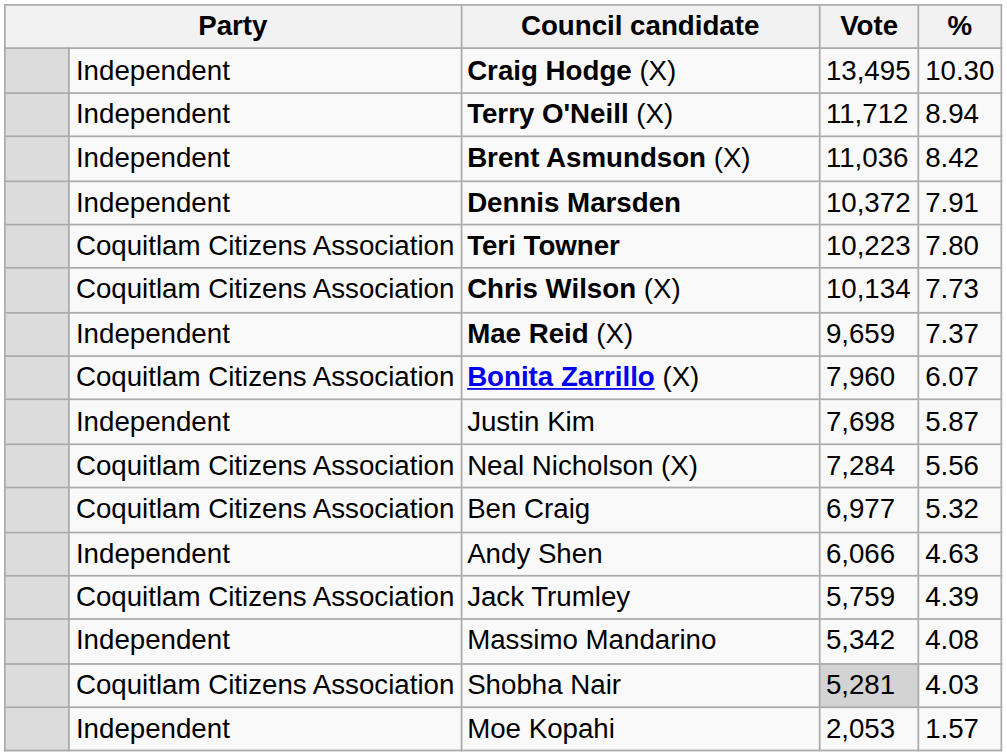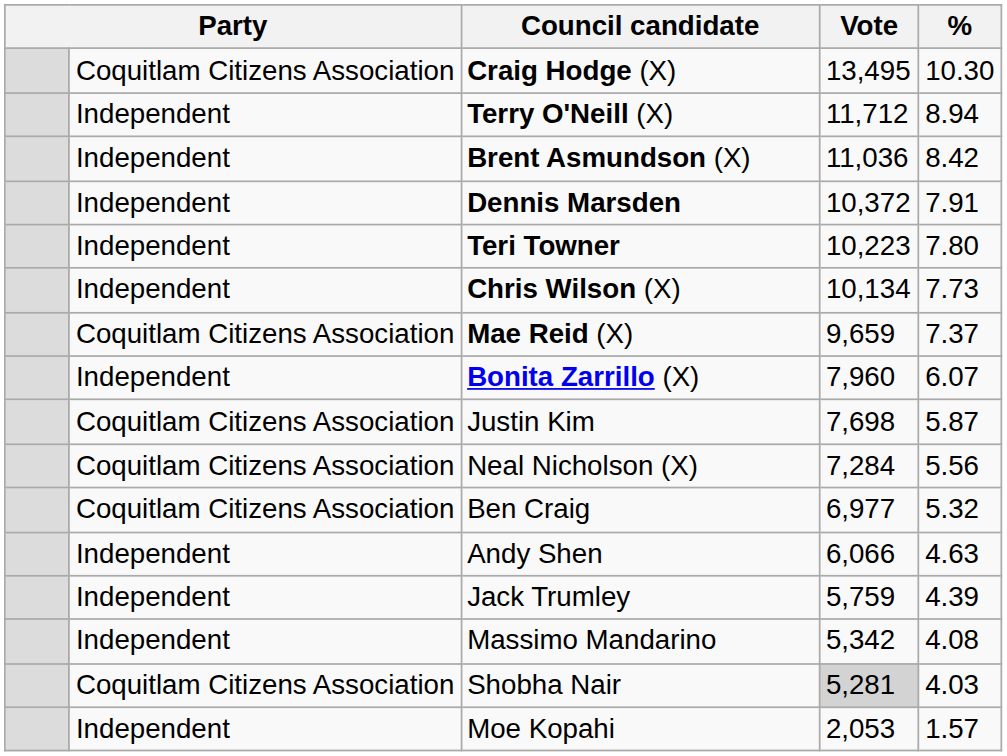 <table class="wikitable">
 <tr>
 <th bgcolor="#DDDDFF" width="250px" colspan="2">Party</th>
 <th bgcolor="#DDDDFF" width="200px">Council candidate</th>
 <th bgcolor="#DDDDFF" width="50px">Vote</th>
 <th bgcolor="#DDDDFF" width="30px">%</th>
 </tr>
 <tr>
 <td style="background:gainsboro" width="30px"> </td>
-<td>Independent</td>
+<td>Coquitlam Citizens Association</td>
 <td><strong>Craig Hodge</strong> (X)</td>
 <td>13,495</td>
 <td>10.30</td>
 </tr>
 <tr>
 <td style="background:gainsboro" width="30px"> </td>
 <td>Independent</td>
 <td><strong>Terry O'Neill</strong> (X)</td>
 <td>11,712</td>
 <td>8.94</td>
 </tr>
 <tr>
 <td style="background:gainsboro" width="30px"> </td>
 <td>Independent</td>
 <td><strong>Brent Asmundson</strong> (X)</td>
 <td>11,036</td>
 <td>8.42</td>
 </tr>
 <tr>
 <td style="background:gainsboro" width="30px"> </td>
 <td>Independent</td>
 <td><strong>Dennis Marsden</strong></td>
 <td>10,372</td>
 <td>7.91</td>
 </tr>
 <tr>
 <td style="background:gainsboro" width="30px"> </td>
-<td>Coquitlam Citizens Association</td>
+<td>Independent</td>
 <td><strong>Teri Towner</strong></td>
 <td>10,223</td>
 <td>7.80</td>
 </tr>
 <tr>
 <td style="background:gainsboro" width="30px"> </td>
-<td>Coquitlam Citizens Association</td>
+<td>Independent</td>
 <td><strong>Chris Wilson</strong> (X)</td>
 <td>10,134</td>
 <td>7.73</td>
 </tr>
 <tr>
 <td style="background:gainsboro" width="30px"> </td>
-<td>Independent</td>
+<td>Coquitlam Citizens Association</td>
 <td><strong>Mae Reid</strong> (X)</td>
 <td>9,659</td>
 <td>7.37</td>
 </tr>
 <tr>
 <td style="background:gainsboro" width="30px"> </td>
-<td>Coquitlam Citizens Association</td>
+<td>Independent</td>
 <td><strong><a href='#'>Bonita Zarrillo</a></strong> (X)</td>
 <td>7,960</td>
 <td>6.07</td>
 </tr>
 <tr>
 <td style="background:gainsboro" width="30px"> </td>
-<td>Independent</td>
+<td>Coquitlam Citizens Association</td>
 <td>Justin Kim</td>
 <td>7,698</td>
 <td>5.87</td>
 </tr>
 <tr>
 <td style="background:gainsboro" width="30px"> </td>
 <td>Coquitlam Citizens Association</td>
 <td>Neal Nicholson (X)</td>
 <td>7,284</td>
 <td>5.56</td>
 </tr>
 <tr>
 <td style="background:gainsboro" width="30px"> </td>
 <td>Coquitlam Citizens Association</td>
 <td>Ben Craig</td>
 <td>6,977</td>
 <td>5.32</td>
 </tr>
 <tr>
 <td style="background:gainsboro" width="30px"> </td>
 <td>Independent</td>
 <td>Andy Shen</td>
 <td>6,066</td>
 <td>4.63</td>
 </tr>
 <tr>
 <td style="background:gainsboro" width="30px"> </td>
-<td>Coquitlam Citizens Association</td>
+<td>Independent</td>
 <td>Jack Trumley</td>
 <td>5,759</td>
 <td>4.39</td>
 </tr>
 <tr>
 <td style="background:gainsboro" width="30px"> </td>
 <td>Independent</td>
 <td>Massimo Mandarino</td>
 <td>5,342</td>
 <td>4.08</td>
 </tr>
 <tr>
 <td style="background:gainsboro" width="30px"> </td>
 <td>Coquitlam Citizens Association</td>
 <td>Shobha Nair</td>
 <td style="background: lightgrey;">5,281</td>
 <td>4.03</td>
 </tr>
 <tr>
 <td style="background:gainsboro" width="30px"> </td>
 <td>Independent</td>
 <td>Moe Kopahi</td>
 <td>2,053</td>
 <td>1.57</td>
 </tr>
 </table>
